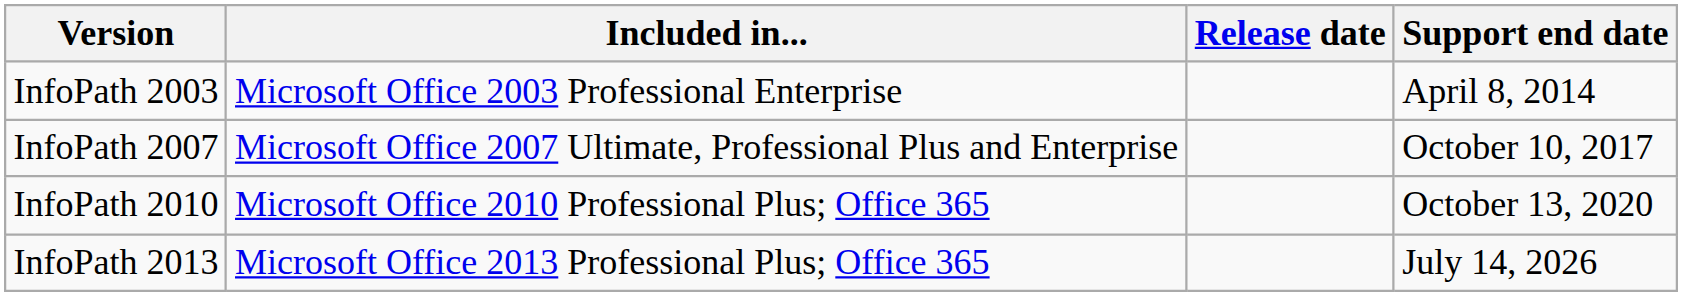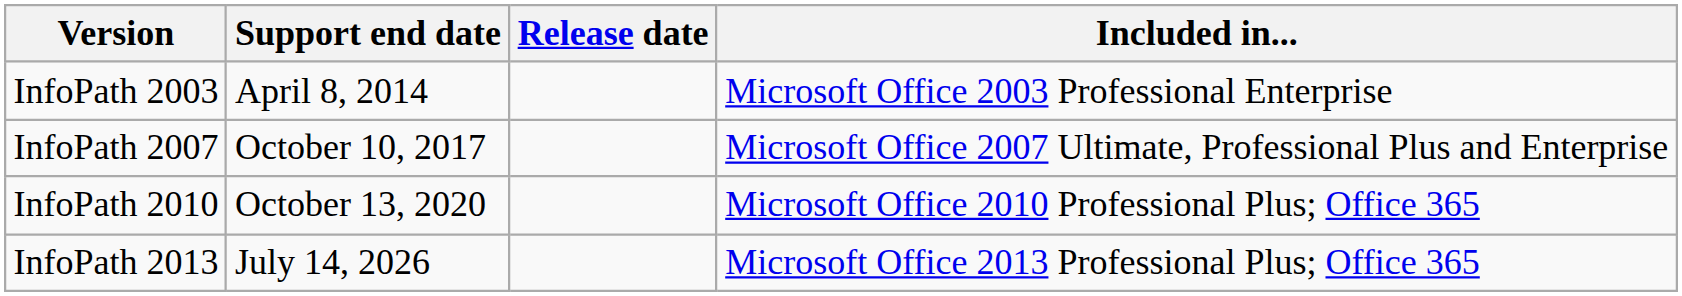 <table class="wikitable sortable">
 <tr>
 <th>Version</th>
+<th>Support end date</th>
+<th><a href='#'>Release</a> date</th>
 <th>Included in...</th>
-<th><a href='#'>Release</a> date</th>
-<th>Support end date</th>
 </tr>
 <tr>
 <td>InfoPath 2003</td>
+<td>April 8, 2014</td>
+<td></td>
 <td><a href='#'>Microsoft Office 2003</a> Professional Enterprise</td>
-<td></td>
-<td>April 8, 2014</td>
 </tr>
 <tr>
 <td>InfoPath 2007</td>
+<td>October 10, 2017</td>
+<td></td>
 <td><a href='#'>Microsoft Office 2007</a> Ultimate, Professional Plus and Enterprise</td>
-<td></td>
-<td>October 10, 2017</td>
 </tr>
 <tr>
 <td>InfoPath 2010</td>
+<td>October 13, 2020</td>
+<td></td>
 <td><a href='#'>Microsoft Office 2010</a> Professional Plus; <a href='#'>Office 365</a></td>
-<td></td>
-<td>October 13, 2020</td>
 </tr>
 <tr>
 <td>InfoPath 2013</td>
+<td>July 14, 2026</td>
+<td></td>
 <td><a href='#'>Microsoft Office 2013</a> Professional Plus; <a href='#'>Office 365</a></td>
-<td></td>
-<td>July 14, 2026</td>
 </tr>
 </table>
